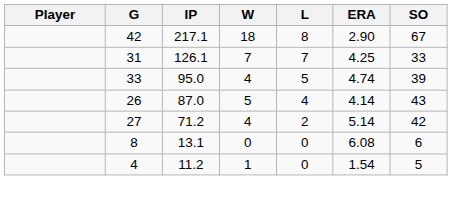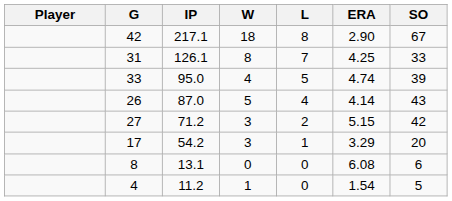 <table class="wikitable sortable">
 <tr>
 <th bgcolor="#DDDDFF" width="16%">Player</th>
 <th bgcolor="#DDDDFF" width="9%">G</th>
 <th bgcolor="#DDDDFF" width="9%">IP</th>
 <th bgcolor="#DDDDFF" width="9%">W</th>
 <th bgcolor="#DDDDFF" width="9%">L</th>
 <th bgcolor="#DDDDFF" width="9%">ERA</th>
 <th bgcolor="#DDDDFF" width="9%">SO</th>
 </tr>
 <tr align="center">
 <td></td>
 <td>42</td>
 <td>217.1</td>
 <td>18</td>
 <td>8</td>
 <td>2.90</td>
 <td>67</td>
 </tr>
 <tr align="center">
 <td></td>
 <td>31</td>
 <td>126.1</td>
-<td>7</td>
+<td>8</td>
 <td>7</td>
 <td>4.25</td>
 <td>33</td>
 </tr>
 <tr align="center">
 <td></td>
 <td>33</td>
 <td>95.0</td>
 <td>4</td>
 <td>5</td>
 <td>4.74</td>
 <td>39</td>
 </tr>
 <tr align="center">
 <td></td>
 <td>26</td>
 <td>87.0</td>
 <td>5</td>
 <td>4</td>
 <td>4.14</td>
 <td>43</td>
 </tr>
 <tr align="center">
 <td></td>
 <td>27</td>
 <td>71.2</td>
-<td>4</td>
+<td>3</td>
 <td>2</td>
-<td>5.14</td>
+<td>5.15</td>
 <td>42</td>
+</tr>
+<tr align="center">
+<td></td>
+<td>17</td>
+<td>54.2</td>
+<td>3</td>
+<td>1</td>
+<td>3.29</td>
+<td>20</td>
 </tr>
 <tr align="center">
 <td></td>
 <td>8</td>
 <td>13.1</td>
 <td>0</td>
 <td>0</td>
 <td>6.08</td>
 <td>6</td>
 </tr>
 <tr align="center">
 <td></td>
 <td>4</td>
 <td>11.2</td>
 <td>1</td>
 <td>0</td>
 <td>1.54</td>
 <td>5</td>
 </tr>
 </table>
